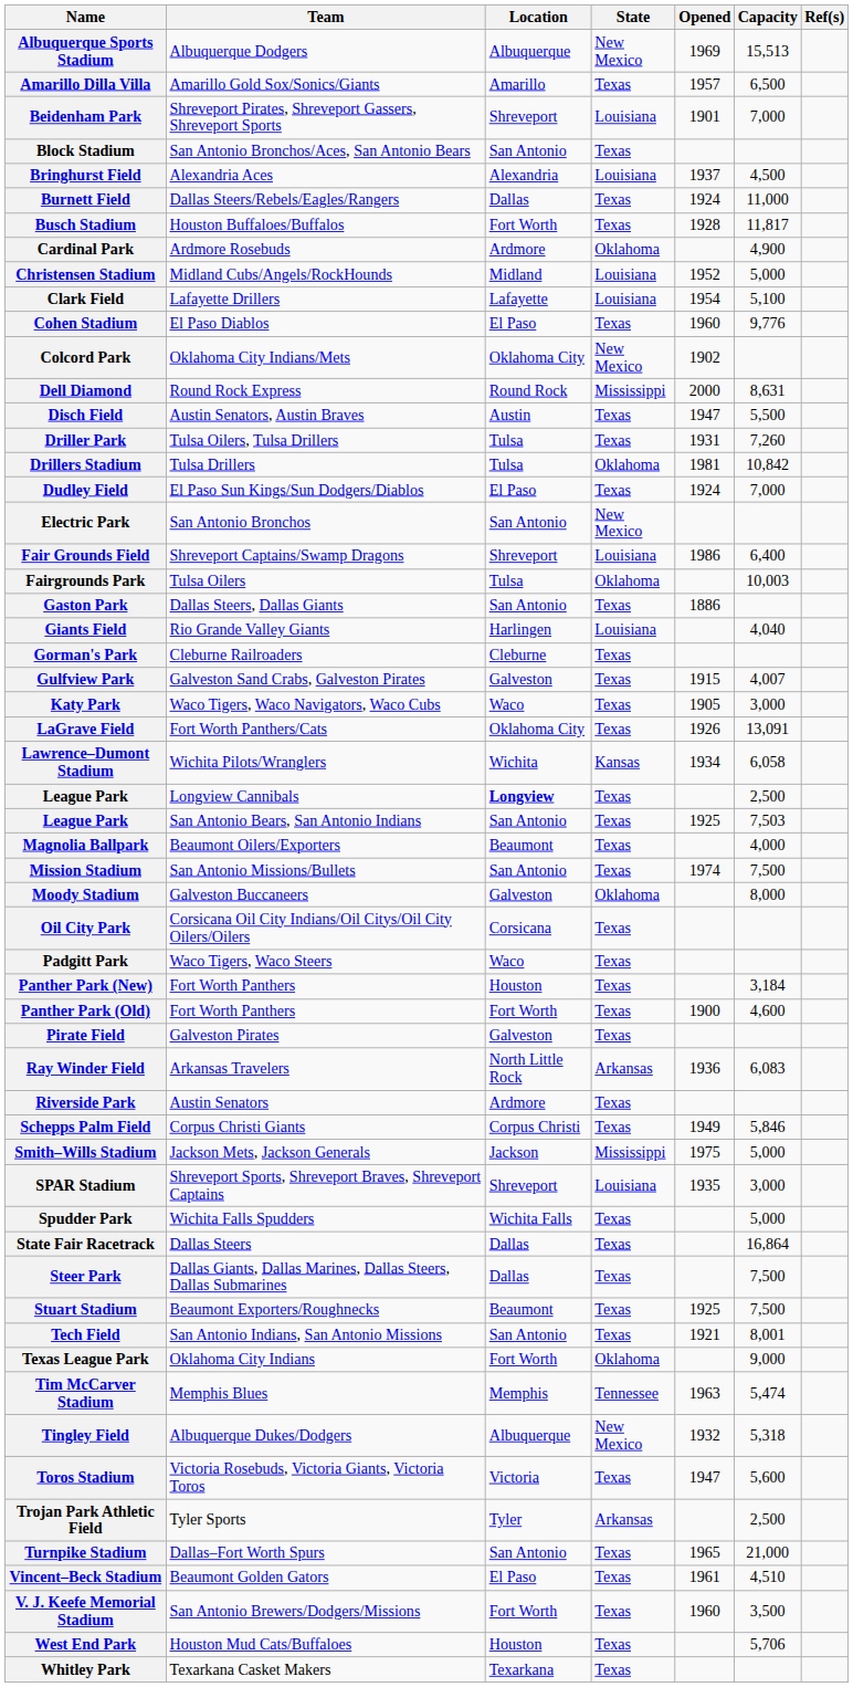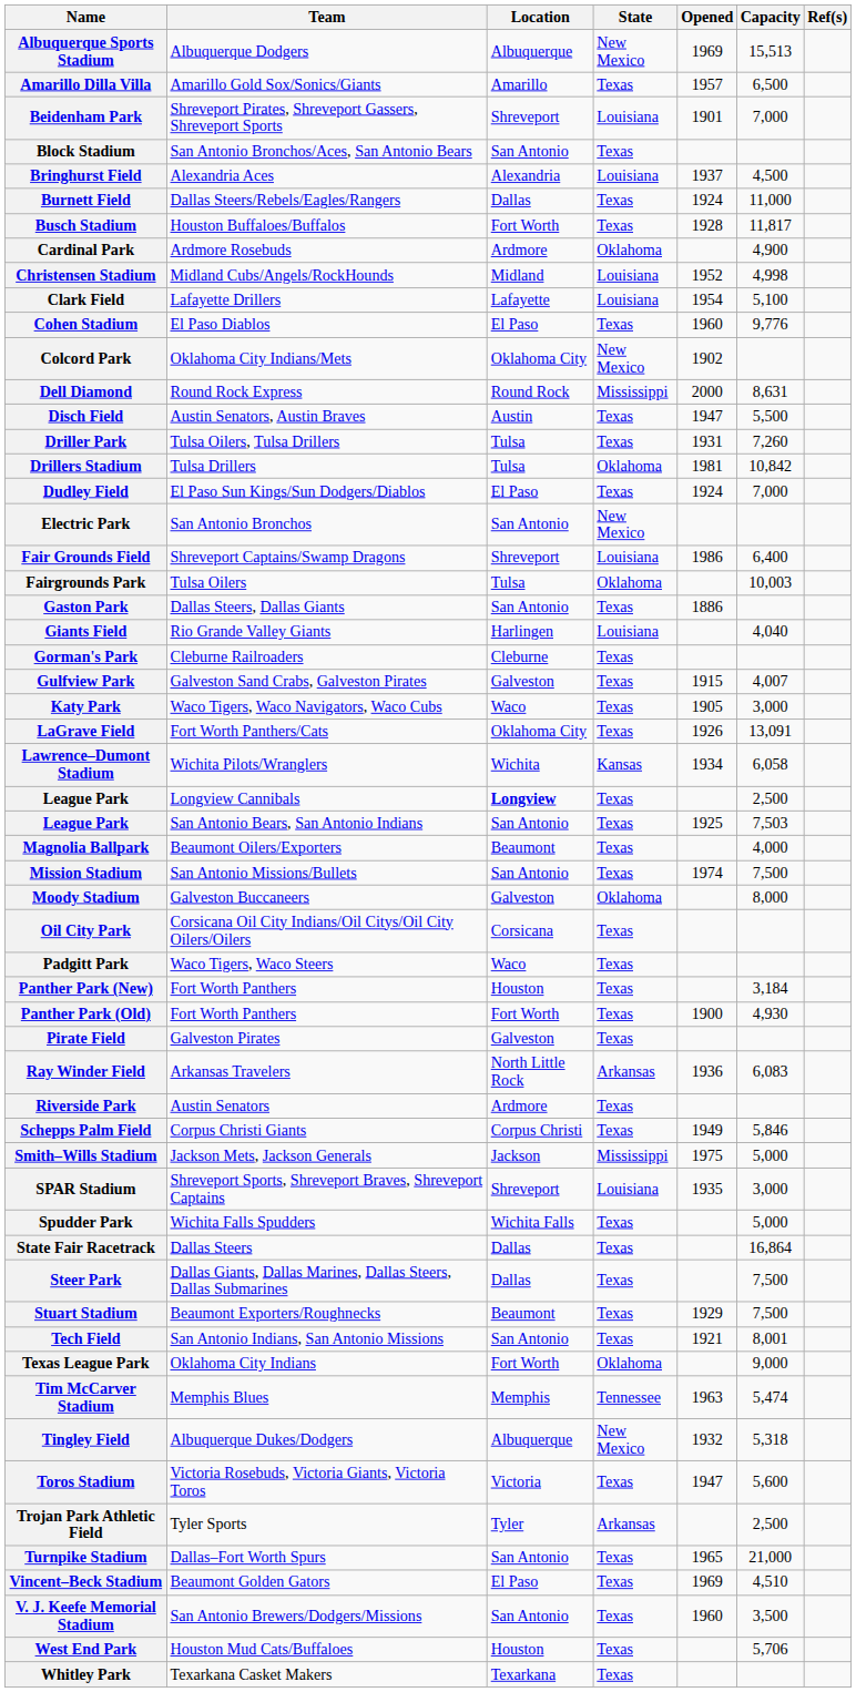 <table class="wikitable sortable plainrowheaders">
 <tr>
 <th>Name</th>
 <th>Team</th>
 <th>Location</th>
 <th>State</th>
 <th>Opened</th>
 <th>Capacity</th>
 <th class="unsortable">Ref(s)</th>
 </tr>
 <tr>
 <th scope="row"><a href='#'>Albuquerque Sports Stadium</a></th>
 <td><a href='#'>Albuquerque Dodgers</a></td>
 <td><a href='#'>Albuquerque</a></td>
 <td><a href='#'>New Mexico</a></td>
 <td align="center">1969</td>
 <td align="center">15,513</td>
 <td></td>
 </tr>
 <tr>
 <th scope="row"><a href='#'>Amarillo Dilla Villa</a></th>
 <td><a href='#'>Amarillo Gold Sox/Sonics/Giants</a></td>
 <td><a href='#'>Amarillo</a></td>
 <td><a href='#'>Texas</a></td>
 <td align="center">1957</td>
 <td align="center">6,500</td>
 <td></td>
 </tr>
 <tr>
 <th scope="row"><a href='#'>Beidenham Park</a></th>
 <td><a href='#'>Shreveport Pirates</a>, <a href='#'>Shreveport Gassers</a>, <a href='#'>Shreveport Sports</a></td>
 <td><a href='#'>Shreveport</a></td>
 <td><a href='#'>Louisiana</a></td>
 <td align="center">1901</td>
 <td align="center">7,000</td>
 <td></td>
 </tr>
 <tr>
 <th scope="row">Block Stadium</th>
 <td><a href='#'>San Antonio Bronchos/Aces</a>, <a href='#'>San Antonio Bears</a></td>
 <td><a href='#'>San Antonio</a></td>
 <td><a href='#'>Texas</a></td>
 <td></td>
 <td></td>
 <td></td>
 </tr>
 <tr>
 <th scope="row"><a href='#'>Bringhurst Field</a></th>
 <td><a href='#'>Alexandria Aces</a></td>
 <td><a href='#'>Alexandria</a></td>
 <td><a href='#'>Louisiana</a></td>
 <td align="center">1937</td>
 <td align="center">4,500</td>
 <td></td>
 </tr>
 <tr>
 <th scope="row"><a href='#'>Burnett Field</a></th>
 <td><a href='#'>Dallas Steers/Rebels/Eagles/Rangers</a></td>
 <td><a href='#'>Dallas</a></td>
 <td><a href='#'>Texas</a></td>
 <td align="center">1924</td>
 <td align="center">11,000</td>
 <td></td>
 </tr>
 <tr>
 <th scope="row"><a href='#'>Busch Stadium</a></th>
 <td><a href='#'>Houston Buffaloes/Buffalos</a></td>
 <td><a href='#'>Fort Worth</a></td>
 <td><a href='#'>Texas</a></td>
 <td align="center">1928</td>
 <td align="center">11,817</td>
 <td></td>
 </tr>
 <tr>
 <th scope="row">Cardinal Park</th>
 <td><a href='#'>Ardmore Rosebuds</a></td>
 <td><a href='#'>Ardmore</a></td>
 <td><a href='#'>Oklahoma</a></td>
 <td></td>
 <td align="center">4,900</td>
 <td></td>
 </tr>
 <tr>
 <th scope="row"><a href='#'>Christensen Stadium</a></th>
 <td><a href='#'>Midland Cubs/Angels/RockHounds</a></td>
 <td><a href='#'>Midland</a></td>
 <td><a href='#'>Louisiana</a></td>
 <td align="center">1952</td>
-<td align="center">5,000</td>
+<td align="center">4,998</td>
 <td></td>
 </tr>
 <tr>
 <th scope="row">Clark Field</th>
 <td><a href='#'>Lafayette Drillers</a></td>
 <td><a href='#'>Lafayette</a></td>
 <td><a href='#'>Louisiana</a></td>
 <td align="center">1954</td>
 <td align="center">5,100</td>
 <td></td>
 </tr>
 <tr>
 <th scope="row"><a href='#'>Cohen Stadium</a></th>
 <td><a href='#'>El Paso Diablos</a></td>
 <td><a href='#'>El Paso</a></td>
 <td><a href='#'>Texas</a></td>
 <td align="center">1960</td>
 <td align="center">9,776</td>
 <td></td>
 </tr>
 <tr>
 <th scope="row">Colcord Park</th>
 <td><a href='#'>Oklahoma City Indians/Mets</a></td>
 <td><a href='#'>Oklahoma City</a></td>
 <td><a href='#'>New Mexico</a></td>
 <td align="center">1902</td>
 <td></td>
 <td></td>
 </tr>
 <tr>
 <th scope="row"><a href='#'>Dell Diamond</a></th>
 <td><a href='#'>Round Rock Express</a></td>
 <td><a href='#'>Round Rock</a></td>
 <td><a href='#'>Mississippi</a></td>
 <td align="center">2000</td>
 <td align="center">8,631</td>
 <td></td>
 </tr>
 <tr>
 <th scope="row"><a href='#'>Disch Field</a></th>
 <td><a href='#'>Austin Senators</a>, <a href='#'>Austin Braves</a></td>
 <td><a href='#'>Austin</a></td>
 <td><a href='#'>Texas</a></td>
 <td align="center">1947</td>
 <td align="center">5,500</td>
 <td></td>
 </tr>
 <tr>
 <th scope="row"><a href='#'>Driller Park</a></th>
 <td><a href='#'>Tulsa Oilers</a>, <a href='#'>Tulsa Drillers</a></td>
 <td><a href='#'>Tulsa</a></td>
 <td><a href='#'>Texas</a></td>
 <td align="center">1931</td>
 <td align="center">7,260</td>
 <td></td>
 </tr>
 <tr>
 <th scope="row"><a href='#'>Drillers Stadium</a></th>
 <td><a href='#'>Tulsa Drillers</a></td>
 <td><a href='#'>Tulsa</a></td>
 <td><a href='#'>Oklahoma</a></td>
 <td align="center">1981</td>
 <td align="center">10,842</td>
 <td></td>
 </tr>
 <tr>
 <th scope="row"><a href='#'>Dudley Field</a></th>
 <td><a href='#'>El Paso Sun Kings/Sun Dodgers/Diablos</a></td>
 <td><a href='#'>El Paso</a></td>
 <td><a href='#'>Texas</a></td>
 <td align="center">1924</td>
 <td align="center">7,000</td>
 <td></td>
 </tr>
 <tr>
 <th scope="row">Electric Park</th>
 <td><a href='#'>San Antonio Bronchos</a></td>
 <td><a href='#'>San Antonio</a></td>
 <td><a href='#'>New Mexico</a></td>
 <td></td>
 <td></td>
 <td></td>
 </tr>
 <tr>
 <th scope="row"><a href='#'>Fair Grounds Field</a></th>
 <td><a href='#'>Shreveport Captains/Swamp Dragons</a></td>
 <td><a href='#'>Shreveport</a></td>
 <td><a href='#'>Louisiana</a></td>
 <td align="center">1986</td>
 <td align="center">6,400</td>
 <td></td>
 </tr>
 <tr>
 <th scope="row">Fairgrounds Park</th>
 <td><a href='#'>Tulsa Oilers</a></td>
 <td><a href='#'>Tulsa</a></td>
 <td><a href='#'>Oklahoma</a></td>
 <td></td>
 <td align="center">10,003</td>
 <td></td>
 </tr>
 <tr>
 <th scope="row"><a href='#'>Gaston Park</a></th>
 <td><a href='#'>Dallas Steers</a>, <a href='#'>Dallas Giants</a></td>
 <td><a href='#'>San Antonio</a></td>
 <td><a href='#'>Texas</a></td>
 <td align="center">1886</td>
 <td></td>
 <td></td>
 </tr>
 <tr>
 <th scope="row"><a href='#'>Giants Field</a></th>
 <td><a href='#'>Rio Grande Valley Giants</a></td>
 <td><a href='#'>Harlingen</a></td>
 <td><a href='#'>Louisiana</a></td>
 <td></td>
 <td align="center">4,040</td>
 <td></td>
 </tr>
 <tr>
 <th scope="row"><a href='#'>Gorman's Park</a></th>
 <td><a href='#'>Cleburne Railroaders</a></td>
 <td><a href='#'>Cleburne</a></td>
 <td><a href='#'>Texas</a></td>
 <td></td>
 <td></td>
 <td></td>
 </tr>
 <tr>
 <th scope="row"><a href='#'>Gulfview Park</a></th>
 <td><a href='#'>Galveston Sand Crabs</a>, <a href='#'>Galveston Pirates</a></td>
 <td><a href='#'>Galveston</a></td>
 <td><a href='#'>Texas</a></td>
 <td align="center">1915</td>
 <td align="center">4,007</td>
 <td></td>
 </tr>
 <tr>
 <th scope="row"><a href='#'>Katy Park</a></th>
 <td><a href='#'>Waco Tigers</a>, <a href='#'>Waco Navigators</a>, <a href='#'>Waco Cubs</a></td>
 <td><a href='#'>Waco</a></td>
 <td><a href='#'>Texas</a></td>
 <td align="center">1905</td>
 <td align="center">3,000</td>
 <td></td>
 </tr>
 <tr>
 <th scope="row"><a href='#'>LaGrave Field</a></th>
 <td><a href='#'>Fort Worth Panthers/Cats</a></td>
 <td><a href='#'>Oklahoma City</a></td>
 <td><a href='#'>Texas</a></td>
 <td align="center">1926</td>
 <td align="center">13,091</td>
 <td></td>
 </tr>
 <tr>
 <th scope="row"><a href='#'>Lawrence–Dumont Stadium</a></th>
 <td><a href='#'>Wichita Pilots/Wranglers</a></td>
 <td><a href='#'>Wichita</a></td>
 <td><a href='#'>Kansas</a></td>
 <td align="center">1934</td>
 <td align="center">6,058</td>
 <td></td>
 </tr>
 <tr>
 <th scope="row">League Park</th>
 <td><a href='#'>Longview Cannibals</a></td>
 <td><strong><a href='#'>Longview</a></strong></td>
 <td><a href='#'>Texas</a></td>
 <td></td>
 <td align="center">2,500</td>
 <td></td>
 </tr>
 <tr>
 <th scope="row"><a href='#'>League Park</a></th>
 <td><a href='#'>San Antonio Bears</a>, <a href='#'>San Antonio Indians</a></td>
 <td><a href='#'>San Antonio</a></td>
 <td><a href='#'>Texas</a></td>
 <td align="center">1925</td>
 <td align="center">7,503</td>
 <td></td>
 </tr>
 <tr>
 <th scope="row"><a href='#'>Magnolia Ballpark</a></th>
 <td><a href='#'>Beaumont Oilers/Exporters</a></td>
 <td><a href='#'>Beaumont</a></td>
 <td><a href='#'>Texas</a></td>
 <td></td>
 <td align="center">4,000</td>
 <td></td>
 </tr>
 <tr>
 <th scope="row"><a href='#'>Mission Stadium</a></th>
 <td><a href='#'>San Antonio Missions/Bullets</a></td>
 <td><a href='#'>San Antonio</a></td>
 <td><a href='#'>Texas</a></td>
 <td align="center">1974</td>
 <td align="center">7,500</td>
 <td></td>
 </tr>
 <tr>
 <th scope="row"><a href='#'>Moody Stadium</a></th>
 <td><a href='#'>Galveston Buccaneers</a></td>
 <td><a href='#'>Galveston</a></td>
 <td><a href='#'>Oklahoma</a></td>
 <td></td>
 <td align="center">8,000</td>
 <td></td>
 </tr>
 <tr>
 <th scope="row"><a href='#'>Oil City Park</a></th>
 <td><a href='#'>Corsicana Oil City Indians/Oil Citys/Oil City Oilers/Oilers</a></td>
 <td><a href='#'>Corsicana</a></td>
 <td><a href='#'>Texas</a></td>
 <td></td>
 <td></td>
 <td></td>
 </tr>
 <tr>
 <th scope="row">Padgitt Park</th>
 <td><a href='#'>Waco Tigers</a>, <a href='#'>Waco Steers</a></td>
 <td><a href='#'>Waco</a></td>
 <td><a href='#'>Texas</a></td>
 <td></td>
 <td></td>
 <td></td>
 </tr>
 <tr>
 <th scope="row"><a href='#'>Panther Park (New)</a></th>
 <td><a href='#'>Fort Worth Panthers</a></td>
 <td><a href='#'>Houston</a></td>
 <td><a href='#'>Texas</a></td>
 <td></td>
 <td align="center">3,184</td>
 <td></td>
 </tr>
 <tr>
 <th scope="row"><a href='#'>Panther Park (Old)</a></th>
 <td><a href='#'>Fort Worth Panthers</a></td>
 <td><a href='#'>Fort Worth</a></td>
 <td><a href='#'>Texas</a></td>
 <td align="center">1900</td>
-<td align="center">4,600</td>
+<td align="center">4,930</td>
 <td></td>
 </tr>
 <tr>
 <th scope="row"><a href='#'>Pirate Field</a></th>
 <td><a href='#'>Galveston Pirates</a></td>
 <td><a href='#'>Galveston</a></td>
 <td><a href='#'>Texas</a></td>
 <td></td>
 <td></td>
 <td></td>
 </tr>
 <tr>
 <th scope="row"><a href='#'>Ray Winder Field</a></th>
 <td><a href='#'>Arkansas Travelers</a></td>
 <td><a href='#'>North Little Rock</a></td>
 <td><a href='#'>Arkansas</a></td>
 <td align="center">1936</td>
 <td align="center">6,083</td>
 <td></td>
 </tr>
 <tr>
 <th scope="row"><a href='#'>Riverside Park</a></th>
 <td><a href='#'>Austin Senators</a></td>
 <td><a href='#'>Ardmore</a></td>
 <td><a href='#'>Texas</a></td>
 <td></td>
 <td></td>
 <td></td>
 </tr>
 <tr>
 <th scope="row"><a href='#'>Schepps Palm Field</a></th>
 <td><a href='#'>Corpus Christi Giants</a></td>
 <td><a href='#'>Corpus Christi</a></td>
 <td><a href='#'>Texas</a></td>
 <td align="center">1949</td>
 <td align="center">5,846</td>
 <td></td>
 </tr>
 <tr>
 <th scope="row"><a href='#'>Smith–Wills Stadium</a></th>
 <td><a href='#'>Jackson Mets</a>, <a href='#'>Jackson Generals</a></td>
 <td><a href='#'>Jackson</a></td>
 <td><a href='#'>Mississippi</a></td>
 <td align="center">1975</td>
 <td align="center">5,000</td>
 <td></td>
 </tr>
 <tr>
 <th scope="row">SPAR Stadium</th>
 <td><a href='#'>Shreveport Sports</a>, <a href='#'>Shreveport Braves</a>, <a href='#'>Shreveport Captains</a></td>
 <td><a href='#'>Shreveport</a></td>
 <td><a href='#'>Louisiana</a></td>
 <td align="center">1935</td>
 <td align="center">3,000</td>
 <td></td>
 </tr>
 <tr>
 <th scope="row">Spudder Park</th>
 <td><a href='#'>Wichita Falls Spudders</a></td>
 <td><a href='#'>Wichita Falls</a></td>
 <td><a href='#'>Texas</a></td>
 <td></td>
 <td align="center">5,000</td>
 <td></td>
 </tr>
 <tr>
 <th scope="row">State Fair Racetrack</th>
 <td><a href='#'>Dallas Steers</a></td>
 <td><a href='#'>Dallas</a></td>
 <td><a href='#'>Texas</a></td>
 <td></td>
 <td align="center">16,864</td>
 <td></td>
 </tr>
 <tr>
 <th scope="row"><a href='#'>Steer Park</a></th>
 <td><a href='#'>Dallas Giants</a>, <a href='#'>Dallas Marines</a>, <a href='#'>Dallas Steers</a>, <a href='#'>Dallas Submarines</a></td>
 <td><a href='#'>Dallas</a></td>
 <td><a href='#'>Texas</a></td>
 <td></td>
 <td align="center">7,500</td>
 <td></td>
 </tr>
 <tr>
 <th scope="row"><a href='#'>Stuart Stadium</a></th>
 <td><a href='#'>Beaumont Exporters/Roughnecks</a></td>
 <td><a href='#'>Beaumont</a></td>
 <td><a href='#'>Texas</a></td>
-<td align="center">1925</td>
+<td align="center">1929</td>
 <td align="center">7,500</td>
 <td></td>
 </tr>
 <tr>
 <th scope="row"><a href='#'>Tech Field</a></th>
 <td><a href='#'>San Antonio Indians</a>, <a href='#'>San Antonio Missions</a></td>
 <td><a href='#'>San Antonio</a></td>
 <td><a href='#'>Texas</a></td>
 <td align="center">1921</td>
 <td align="center">8,001</td>
 <td></td>
 </tr>
 <tr>
 <th scope="row">Texas League Park</th>
 <td><a href='#'>Oklahoma City Indians</a></td>
 <td><a href='#'>Fort Worth</a></td>
 <td><a href='#'>Oklahoma</a></td>
 <td></td>
 <td align="center">9,000</td>
 <td></td>
 </tr>
 <tr>
 <th scope="row"><a href='#'>Tim McCarver Stadium</a></th>
 <td><a href='#'>Memphis Blues</a></td>
 <td><a href='#'>Memphis</a></td>
 <td><a href='#'>Tennessee</a></td>
 <td align="center">1963</td>
 <td align="center">5,474</td>
 <td></td>
 </tr>
 <tr>
 <th scope="row"><a href='#'>Tingley Field</a></th>
 <td><a href='#'>Albuquerque Dukes/Dodgers</a></td>
 <td><a href='#'>Albuquerque</a></td>
 <td><a href='#'>New Mexico</a></td>
 <td align="center">1932</td>
 <td align="center">5,318</td>
 <td></td>
 </tr>
 <tr>
 <th scope="row"><a href='#'>Toros Stadium</a></th>
 <td><a href='#'>Victoria Rosebuds</a>, <a href='#'>Victoria Giants</a>, <a href='#'>Victoria Toros</a></td>
 <td><a href='#'>Victoria</a></td>
 <td><a href='#'>Texas</a></td>
 <td align="center">1947</td>
 <td align="center">5,600</td>
 <td></td>
 </tr>
 <tr>
 <th scope="row">Trojan Park Athletic Field</th>
 <td>Tyler Sports</td>
 <td><a href='#'>Tyler</a></td>
 <td><a href='#'>Arkansas</a></td>
 <td></td>
 <td align="center">2,500</td>
 <td></td>
 </tr>
 <tr>
 <th scope="row"><a href='#'>Turnpike Stadium</a></th>
 <td><a href='#'>Dallas–Fort Worth Spurs</a></td>
 <td><a href='#'>San Antonio</a></td>
 <td><a href='#'>Texas</a></td>
 <td align="center">1965</td>
 <td align="center">21,000</td>
 <td></td>
 </tr>
 <tr>
 <th scope="row"><a href='#'>Vincent–Beck Stadium</a></th>
 <td><a href='#'>Beaumont Golden Gators</a></td>
 <td><a href='#'>El Paso</a></td>
 <td><a href='#'>Texas</a></td>
-<td align="center">1961</td>
+<td align="center">1969</td>
 <td align="center">4,510</td>
 <td></td>
 </tr>
 <tr>
 <th scope="row"><a href='#'>V. J. Keefe Memorial Stadium</a></th>
 <td><a href='#'>San Antonio Brewers/Dodgers/Missions</a></td>
-<td><a href='#'>Fort Worth</a></td>
+<td><a href='#'>San Antonio</a></td>
 <td><a href='#'>Texas</a></td>
 <td align="center">1960</td>
 <td align="center">3,500</td>
 <td></td>
 </tr>
 <tr>
 <th scope="row"><a href='#'>West End Park</a></th>
 <td><a href='#'>Houston Mud Cats/Buffaloes</a></td>
 <td><a href='#'>Houston</a></td>
 <td><a href='#'>Texas</a></td>
 <td></td>
 <td align="center">5,706</td>
 <td></td>
 </tr>
 <tr>
 <th scope="row">Whitley Park</th>
 <td>Texarkana Casket Makers</td>
 <td><a href='#'>Texarkana</a></td>
 <td><a href='#'>Texas</a></td>
 <td></td>
 <td></td>
 <td></td>
 </tr>
 </table>
